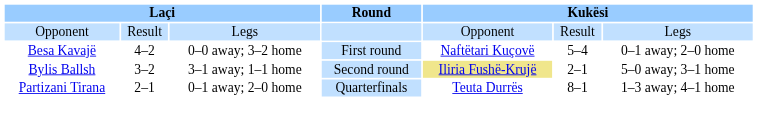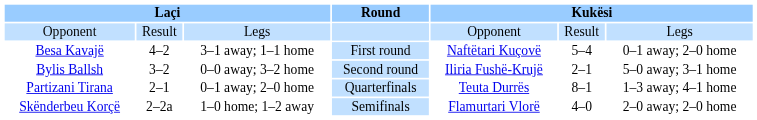 <table width="100%" style="text-align:center">
 <tr valign=top bgcolor=#99ccff>
 <th colspan=3 style="width:1*">Laçi</th>
 <th><strong>Round</strong></th>
 <th colspan=3 style="width:1*">Kukësi</th>
 </tr>
 <tr valign=top bgcolor=#c1e0ff>
 <td>Opponent</td>
 <td>Result</td>
 <td>Legs</td>
 <td bgcolor=#c1e0ff></td>
 <td>Opponent</td>
 <td>Result</td>
 <td>Legs</td>
 </tr>
 <tr>
 <td><a href='#'>Besa Kavajë</a></td>
 <td>4–2</td>
-<td>0–0 away; 3–2 home</td>
+<td>3–1 away; 1–1 home</td>
 <td bgcolor="#c1e0ff">First round</td>
 <td><a href='#'>Naftëtari Kuçovë</a></td>
 <td>5–4</td>
 <td>0–1 away; 2–0 home</td>
 </tr>
 <tr>
 <td><a href='#'>Bylis Ballsh</a></td>
 <td>3–2</td>
-<td>3–1 away; 1–1 home</td>
+<td>0–0 away; 3–2 home</td>
 <td bgcolor="#c1e0ff">Second round</td>
-<td style="background: khaki;"><a href='#'>Iliria Fushë-Krujë</a></td>
+<td><a href='#'>Iliria Fushë-Krujë</a></td>
 <td>2–1</td>
 <td>5–0 away; 3–1 home</td>
 </tr>
 <tr>
 <td><a href='#'>Partizani Tirana</a></td>
 <td>2–1</td>
 <td>0–1 away; 2–0 home</td>
 <td bgcolor="#c1e0ff">Quarterfinals</td>
 <td><a href='#'>Teuta Durrës</a></td>
 <td>8–1</td>
 <td>1–3 away; 4–1 home</td>
 </tr>
+<tr>
+<td><a href='#'>Skënderbeu Korçë</a></td>
+<td>2–2a</td>
+<td>1–0 home; 1–2 away</td>
+<td bgcolor="#c1e0ff">Semifinals</td>
+<td><a href='#'>Flamurtari Vlorë</a></td>
+<td>4–0</td>
+<td>2–0 away; 2–0 home</td>
+</tr>
 </table>
